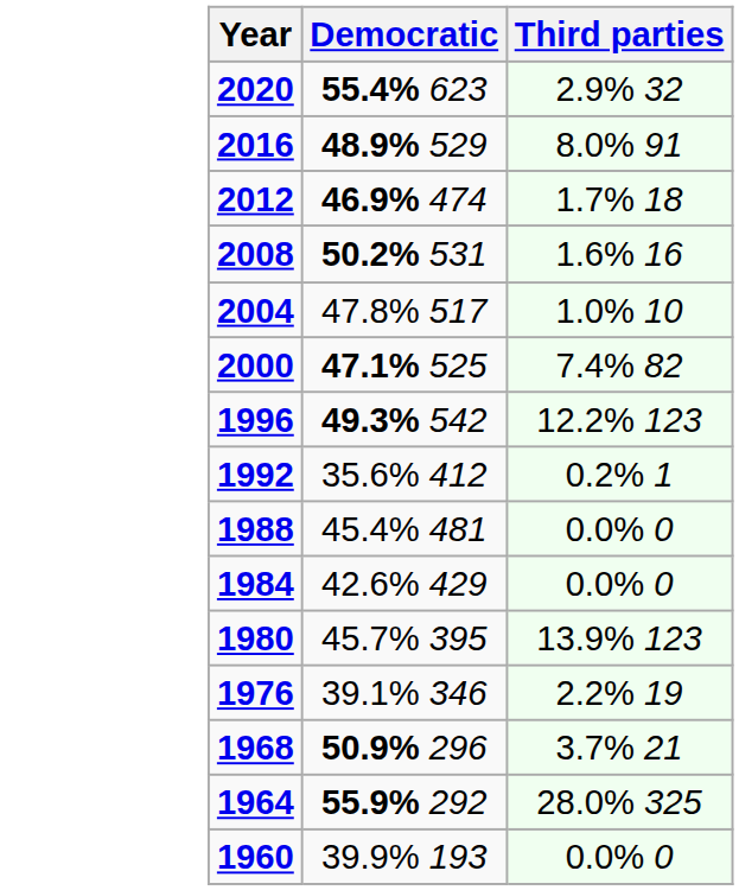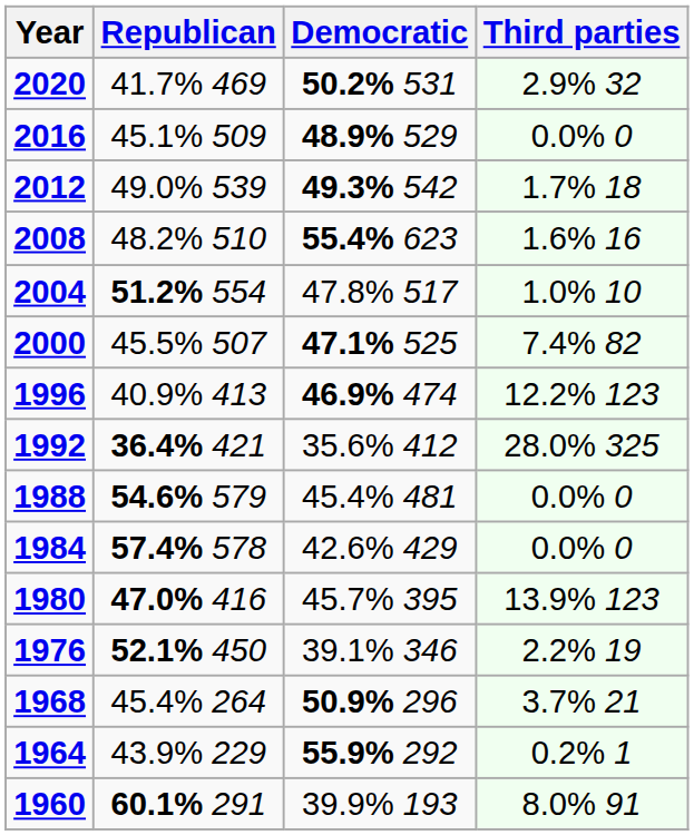 <table class="wikitable" style="float:right; font-size:95%;">
 <tr bgcolor=lightgrey>
 <th>Year</th>
+<th><a href='#'>Republican</a></th>
 <th><a href='#'>Democratic</a></th>
 <th><a href='#'>Third parties</a></th>
 </tr>
 <tr>
 <td style="text-align:center;" ><strong><a href='#'>2020</a></strong></td>
-<td style="text-align:center;" ><strong>55.4%</strong> <em>623</em></td>
+<td style="text-align:center;" >41.7% <em>469</em></td>
+<td style="text-align:center;" ><strong>50.2%</strong> <em>531</em></td>
 <td style="text-align:center; background:honeyDew;">2.9% <em>32</em></td>
 </tr>
 <tr>
 <td style="text-align:center;" ><strong><a href='#'>2016</a></strong></td>
+<td style="text-align:center;" >45.1% <em>509</em></td>
 <td style="text-align:center;" ><strong>48.9%</strong> <em>529</em></td>
-<td style="text-align:center; background:honeyDew;">8.0% <em>91</em></td>
+<td style="text-align:center; background:honeyDew;">0.0% <em>0</em></td>
 </tr>
 <tr>
 <td style="text-align:center;" ><strong><a href='#'>2012</a></strong></td>
-<td style="text-align:center;" ><strong>46.9%</strong> <em>474</em></td>
+<td style="text-align:center;" >49.0% <em>539</em></td>
+<td style="text-align:center;" ><strong>49.3%</strong> <em>542</em></td>
 <td style="text-align:center; background:honeyDew;">1.7% <em>18</em></td>
 </tr>
 <tr>
 <td style="text-align:center;" ><strong><a href='#'>2008</a></strong></td>
-<td style="text-align:center;" ><strong>50.2%</strong> <em>531</em></td>
+<td style="text-align:center;" >48.2% <em>510</em></td>
+<td style="text-align:center;" ><strong>55.4%</strong> <em>623</em></td>
 <td style="text-align:center; background:honeyDew;">1.6% <em>16</em></td>
 </tr>
 <tr>
 <td style="text-align:center;" ><strong><a href='#'>2004</a></strong></td>
+<td style="text-align:center;" ><strong>51.2%</strong> <em>554</em></td>
 <td style="text-align:center;" >47.8% <em>517</em></td>
 <td style="text-align:center; background:honeyDew;">1.0% <em>10</em></td>
 </tr>
 <tr>
 <td style="text-align:center;" ><strong><a href='#'>2000</a></strong></td>
+<td style="text-align:center;" >45.5% <em>507</em></td>
 <td style="text-align:center;" ><strong>47.1%</strong> <em>525</em></td>
 <td style="text-align:center; background:honeyDew;">7.4% <em>82</em></td>
 </tr>
 <tr>
 <td style="text-align:center;" ><strong><a href='#'>1996</a></strong></td>
-<td style="text-align:center;" ><strong>49.3%</strong> <em>542</em></td>
+<td style="text-align:center;" >40.9% <em>413</em></td>
+<td style="text-align:center;" ><strong>46.9%</strong> <em>474</em></td>
 <td style="text-align:center; background:honeyDew;">12.2% <em>123</em></td>
 </tr>
 <tr>
 <td style="text-align:center;" ><strong><a href='#'>1992</a></strong></td>
+<td style="text-align:center;" ><strong>36.4%</strong> <em>421</em></td>
 <td style="text-align:center;" >35.6% <em>412</em></td>
-<td style="text-align:center; background:honeyDew;">0.2% <em>1</em></td>
+<td style="text-align:center; background:honeyDew;">28.0% <em>325</em></td>
 </tr>
 <tr>
 <td style="text-align:center;" ><strong><a href='#'>1988</a></strong></td>
+<td style="text-align:center;" ><strong>54.6%</strong> <em>579</em></td>
 <td style="text-align:center;" >45.4% <em>481</em></td>
 <td style="text-align:center; background:honeyDew;">0.0% <em>0</em></td>
 </tr>
 <tr>
 <td style="text-align:center;" ><strong><a href='#'>1984</a></strong></td>
+<td style="text-align:center;" ><strong>57.4%</strong> <em>578</em></td>
 <td style="text-align:center;" >42.6% <em>429</em></td>
 <td style="text-align:center; background:honeyDew;">0.0% <em>0</em></td>
 </tr>
 <tr>
 <td style="text-align:center;" ><strong><a href='#'>1980</a></strong></td>
+<td style="text-align:center;" ><strong>47.0%</strong> <em>416</em></td>
 <td style="text-align:center;" >45.7% <em>395</em></td>
 <td style="text-align:center; background:honeyDew;">13.9% <em>123</em></td>
 </tr>
 <tr>
 <td style="text-align:center;" ><strong><a href='#'>1976</a></strong></td>
+<td style="text-align:center;" ><strong>52.1%</strong> <em>450</em></td>
 <td style="text-align:center;" >39.1% <em>346</em></td>
 <td style="text-align:center; background:honeyDew;">2.2% <em>19</em></td>
 </tr>
 <tr>
 <td style="text-align:center;" ><strong><a href='#'>1968</a></strong></td>
+<td style="text-align:center;" >45.4% <em>264</em></td>
 <td style="text-align:center;" ><strong>50.9%</strong> <em>296</em></td>
 <td style="text-align:center; background:honeyDew;">3.7% <em>21</em></td>
 </tr>
 <tr>
 <td style="text-align:center;" ><strong><a href='#'>1964</a></strong></td>
+<td style="text-align:center;" >43.9% <em>229</em></td>
 <td style="text-align:center;" ><strong>55.9%</strong> <em>292</em></td>
-<td style="text-align:center; background:honeyDew;">28.0% <em>325</em></td>
+<td style="text-align:center; background:honeyDew;">0.2% <em>1</em></td>
 </tr>
 <tr>
 <td style="text-align:center;" ><strong><a href='#'>1960</a></strong></td>
+<td style="text-align:center;" ><strong>60.1%</strong> <em>291</em></td>
 <td style="text-align:center;" >39.9% <em>193</em></td>
-<td style="text-align:center; background:honeyDew;">0.0% <em>0</em></td>
+<td style="text-align:center; background:honeyDew;">8.0% <em>91</em></td>
 </tr>
 </table>
